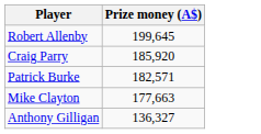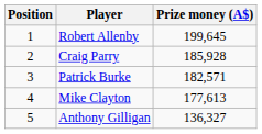 <table class="wikitable">
 <tr>
+<th>Position</th>
 <th>Player</th>
 <th>Prize money (<a href='#'>A$</a>)</th>
 </tr>
 <tr>
+<td align=center>1</td>
 <td> <a href='#'>Robert Allenby</a></td>
 <td align=center>199,645</td>
 </tr>
 <tr>
+<td align=center>2</td>
 <td> <a href='#'>Craig Parry</a></td>
-<td align=center>185,920</td>
+<td align=center>185,928</td>
 </tr>
 <tr>
+<td align=center>3</td>
 <td> <a href='#'>Patrick Burke</a></td>
 <td align=center>182,571</td>
 </tr>
 <tr>
+<td align=center>4</td>
 <td> <a href='#'>Mike Clayton</a></td>
-<td align=center>177,663</td>
+<td align=center>177,613</td>
 </tr>
 <tr>
+<td align=center>5</td>
 <td> <a href='#'>Anthony Gilligan</a></td>
 <td align=center>136,327</td>
 </tr>
 </table>
